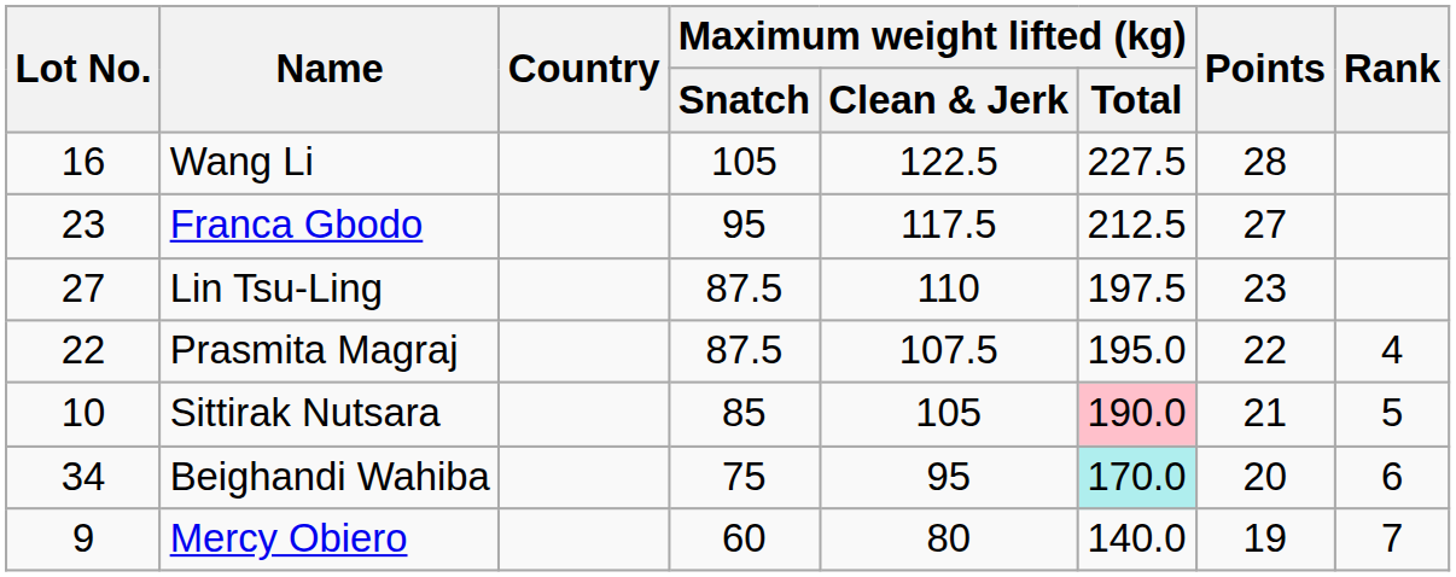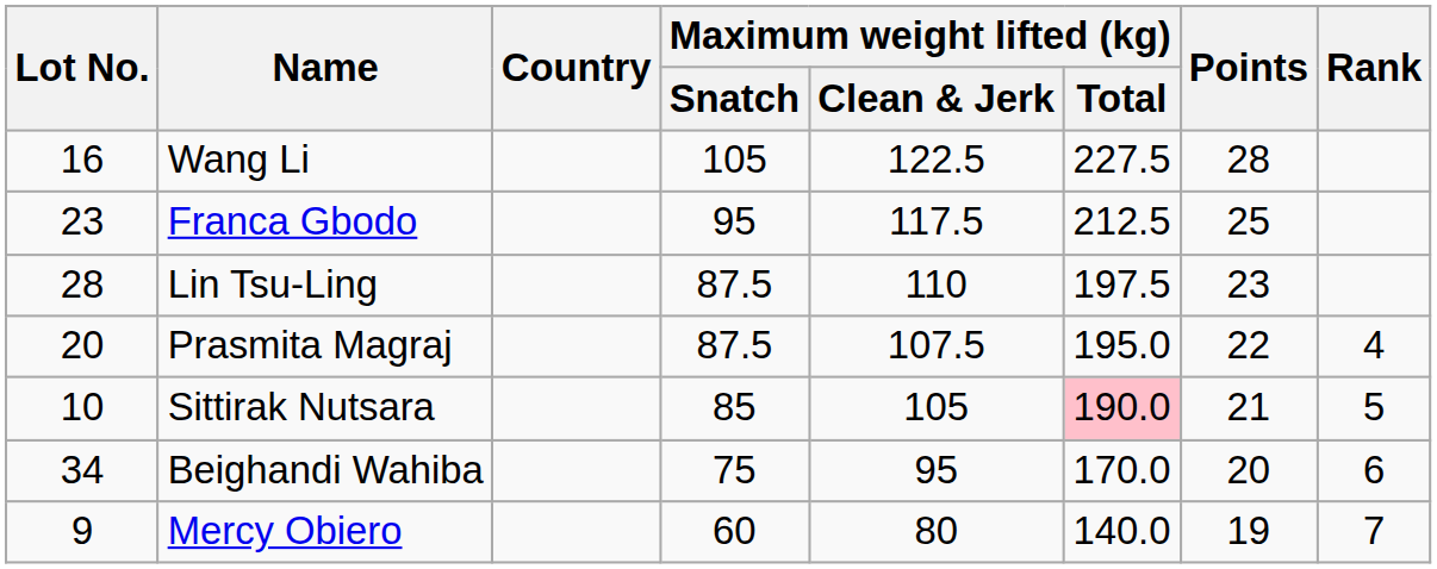 <table class="wikitable" style="text-align:center">
 <tr>
 <th rowspan="2">Lot No.</th>
 <th rowspan="2">Name</th>
 <th rowspan="2">Country</th>
 <th colspan="3">Maximum weight lifted (kg)</th>
 <th rowspan="2">Points</th>
 <th rowspan="2">Rank</th>
 </tr>
 <tr>
 <th><strong>Snatch</strong></th>
 <th><strong>Clean & Jerk</strong></th>
 <th><strong>Total</strong></th>
 </tr>
 <tr>
 <td>16</td>
 <td align=left>Wang Li</td>
 <td align=left></td>
 <td>105</td>
 <td>122.5</td>
 <td>227.5</td>
 <td>28</td>
 <td></td>
 </tr>
 <tr>
 <td>23</td>
 <td align=left><a href='#'>Franca Gbodo</a></td>
 <td align=left></td>
 <td>95</td>
 <td>117.5</td>
 <td>212.5</td>
-<td>27</td>
+<td>25</td>
 <td></td>
 </tr>
 <tr>
-<td>27</td>
+<td>28</td>
 <td align=left>Lin Tsu-Ling</td>
 <td align=left></td>
 <td>87.5</td>
 <td>110</td>
 <td>197.5</td>
 <td>23</td>
 <td></td>
 </tr>
 <tr>
-<td>22</td>
+<td>20</td>
 <td align=left>Prasmita Magraj</td>
 <td align=left></td>
 <td>87.5</td>
 <td>107.5</td>
 <td>195.0</td>
 <td>22</td>
 <td>4</td>
 </tr>
 <tr>
 <td>10</td>
 <td align=left>Sittirak Nutsara</td>
 <td align=left></td>
 <td>85</td>
 <td>105</td>
 <td style="background: pink;">190.0</td>
 <td>21</td>
 <td>5</td>
 </tr>
 <tr>
 <td>34</td>
 <td align=left>Beighandi Wahiba</td>
 <td align=left></td>
 <td>75</td>
 <td>95</td>
-<td style="background: paleturquoise;">170.0</td>
+<td>170.0</td>
 <td>20</td>
 <td>6</td>
 </tr>
 <tr>
 <td>9</td>
 <td align=left><a href='#'>Mercy Obiero</a></td>
 <td align=left></td>
 <td>60</td>
 <td>80</td>
 <td>140.0</td>
 <td>19</td>
 <td>7</td>
 </tr>
 </table>
